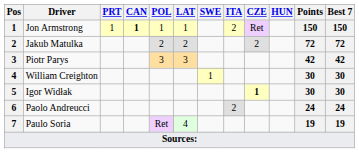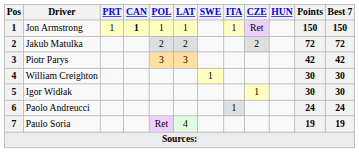 <table class="wikitable" style="font-size: 85%; text-align: center">
 <tr valign="top">
 <th valign="middle">Pos</th>
 <th valign="middle">Driver</th>
 <th><a href='#'>PRT</a><br></th>
 <th><a href='#'>CAN</a><br></th>
 <th><a href='#'>POL</a><br></th>
 <th><a href='#'>LAT</a><br></th>
 <th><a href='#'>SWE</a><br></th>
 <th><a href='#'>ITA</a><br></th>
 <th><a href='#'>CZE</a><br></th>
 <th><a href='#'>HUN</a><br></th>
 <th valign="middle">Points</th>
 <th valign="middle">Best 7</th>
 </tr>
 <tr>
 <th>1</th>
 <td align=left> Jon Armstrong</td>
 <td style="background:#FFFFBF;">1</td>
 <td style="background:#FFFFBF;"><strong>1</strong></td>
 <td style="background:#FFFFBF;">1</td>
 <td style="background:#FFFFBF;">1</td>
 <td></td>
-<td style="background:#FFFFBF;">2</td>
+<td style="background:#FFFFBF;">1</td>
 <td style="background:#EFCFFF;">Ret</td>
 <td></td>
 <th>150</th>
 <th>150</th>
 </tr>
 <tr>
 <th>2</th>
 <td align=left> Jakub Matulka</td>
 <td></td>
 <td></td>
 <td style="background:#DFDFDF;">2</td>
 <td style="background:#DFDFDF;">2</td>
 <td></td>
 <td></td>
 <td style="background:#DFDFDF;">2</td>
 <td></td>
 <th>72</th>
 <th>72</th>
 </tr>
 <tr>
 <th>3</th>
 <td align=left> Piotr Parys</td>
 <td></td>
 <td></td>
 <td style="background:#FFDF9F;">3</td>
 <td style="background:#FFDF9F;">3</td>
 <td></td>
 <td></td>
 <td></td>
 <td></td>
 <th>42</th>
 <th>42</th>
 </tr>
 <tr>
 <th>4</th>
 <td align=left> William Creighton</td>
 <td></td>
 <td></td>
 <td></td>
 <td></td>
 <td style="background:#FFFFBF;">1</td>
 <td></td>
 <td></td>
 <td></td>
 <th>30</th>
 <th>30</th>
 </tr>
 <tr>
 <th>5</th>
 <td align=left> Igor Widłak</td>
 <td></td>
 <td></td>
 <td></td>
 <td></td>
 <td></td>
 <td></td>
-<td style="background:#FFFFBF;"><strong>1</strong></td>
+<td style="background:#FFFFBF;">1</td>
 <td></td>
 <th>30</th>
 <th>30</th>
 </tr>
 <tr>
 <th>6</th>
 <td align=left> Paolo Andreucci</td>
 <td></td>
 <td></td>
 <td></td>
 <td></td>
 <td></td>
-<td style="background:#DFDFDF;">2</td>
+<td style="background:#DFDFDF;">1</td>
 <td></td>
 <td></td>
 <th>24</th>
 <th>24</th>
 </tr>
 <tr>
 <th>7</th>
 <td align="left"> Paulo Soria</td>
 <td></td>
 <td></td>
 <td style="background:#EFCFFF;">Ret</td>
 <td style="background:#DFFFDF;">4</td>
 <td></td>
 <td></td>
 <td></td>
 <td></td>
 <th>19</th>
 <th>19</th>
 </tr>
 <tr>
 <td colspan="12" style="background-color:#EAECF0;text-align:center"><strong>Sources:</strong></td>
 </tr>
 </table>
